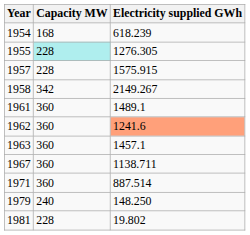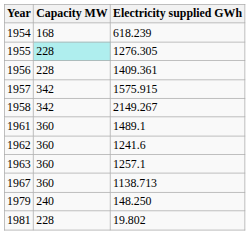 <table class="wikitable">
 <tr>
 <th>Year</th>
 <th>Capacity MW</th>
 <th>Electricity supplied GWh</th>
 </tr>
 <tr>
 <td>1954</td>
 <td>168</td>
 <td>618.239</td>
 </tr>
 <tr>
 <td>1955</td>
 <td style="background: paleturquoise;">228</td>
 <td>1276.305</td>
 </tr>
 <tr>
+<td>1956</td>
+<td>228</td>
+<td>1409.361</td>
+</tr>
+<tr>
 <td>1957</td>
-<td>228</td>
+<td>342</td>
 <td>1575.915</td>
 </tr>
 <tr>
 <td>1958</td>
 <td>342</td>
 <td>2149.267</td>
 </tr>
 <tr>
 <td>1961</td>
 <td>360</td>
 <td>1489.1</td>
 </tr>
 <tr>
 <td>1962</td>
 <td>360</td>
-<td style="background: lightsalmon;">1241.6</td>
+<td>1241.6</td>
 </tr>
 <tr>
 <td>1963</td>
 <td>360</td>
-<td>1457.1</td>
+<td>1257.1</td>
 </tr>
 <tr>
 <td>1967</td>
 <td>360</td>
-<td>1138.711</td>
-</tr>
-<tr>
-<td>1971</td>
-<td>360</td>
-<td>887.514</td>
+<td>1138.713</td>
 </tr>
 <tr>
 <td>1979</td>
 <td>240</td>
 <td>148.250</td>
 </tr>
 <tr>
 <td>1981</td>
 <td>228</td>
 <td>19.802</td>
 </tr>
 </table>
